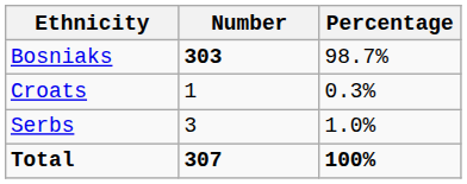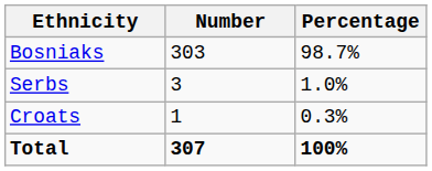 <table class="wikitable">
 <tr>
 <th width="100px">Ethnicity</th>
 <th width="80px">Number</th>
 <th width="80px">Percentage</th>
 </tr>
 <tr>
 <td><a href='#'>Bosniaks</a></td>
-<td><strong>303</strong></td>
+<td>303</td>
 <td>98.7%</td>
+</tr>
+<tr>
+<td><a href='#'>Serbs</a></td>
+<td>3</td>
+<td>1.0%</td>
 </tr>
 <tr>
 <td><a href='#'>Croats</a></td>
 <td>1</td>
 <td>0.3%</td>
 </tr>
 <tr>
-<td><a href='#'>Serbs</a></td>
-<td>3</td>
-<td>1.0%</td>
-</tr>
-<tr>
 <td><strong>Total</strong></td>
 <td><strong>307</strong></td>
 <td><strong>100%</strong></td>
 </tr>
 </table>
